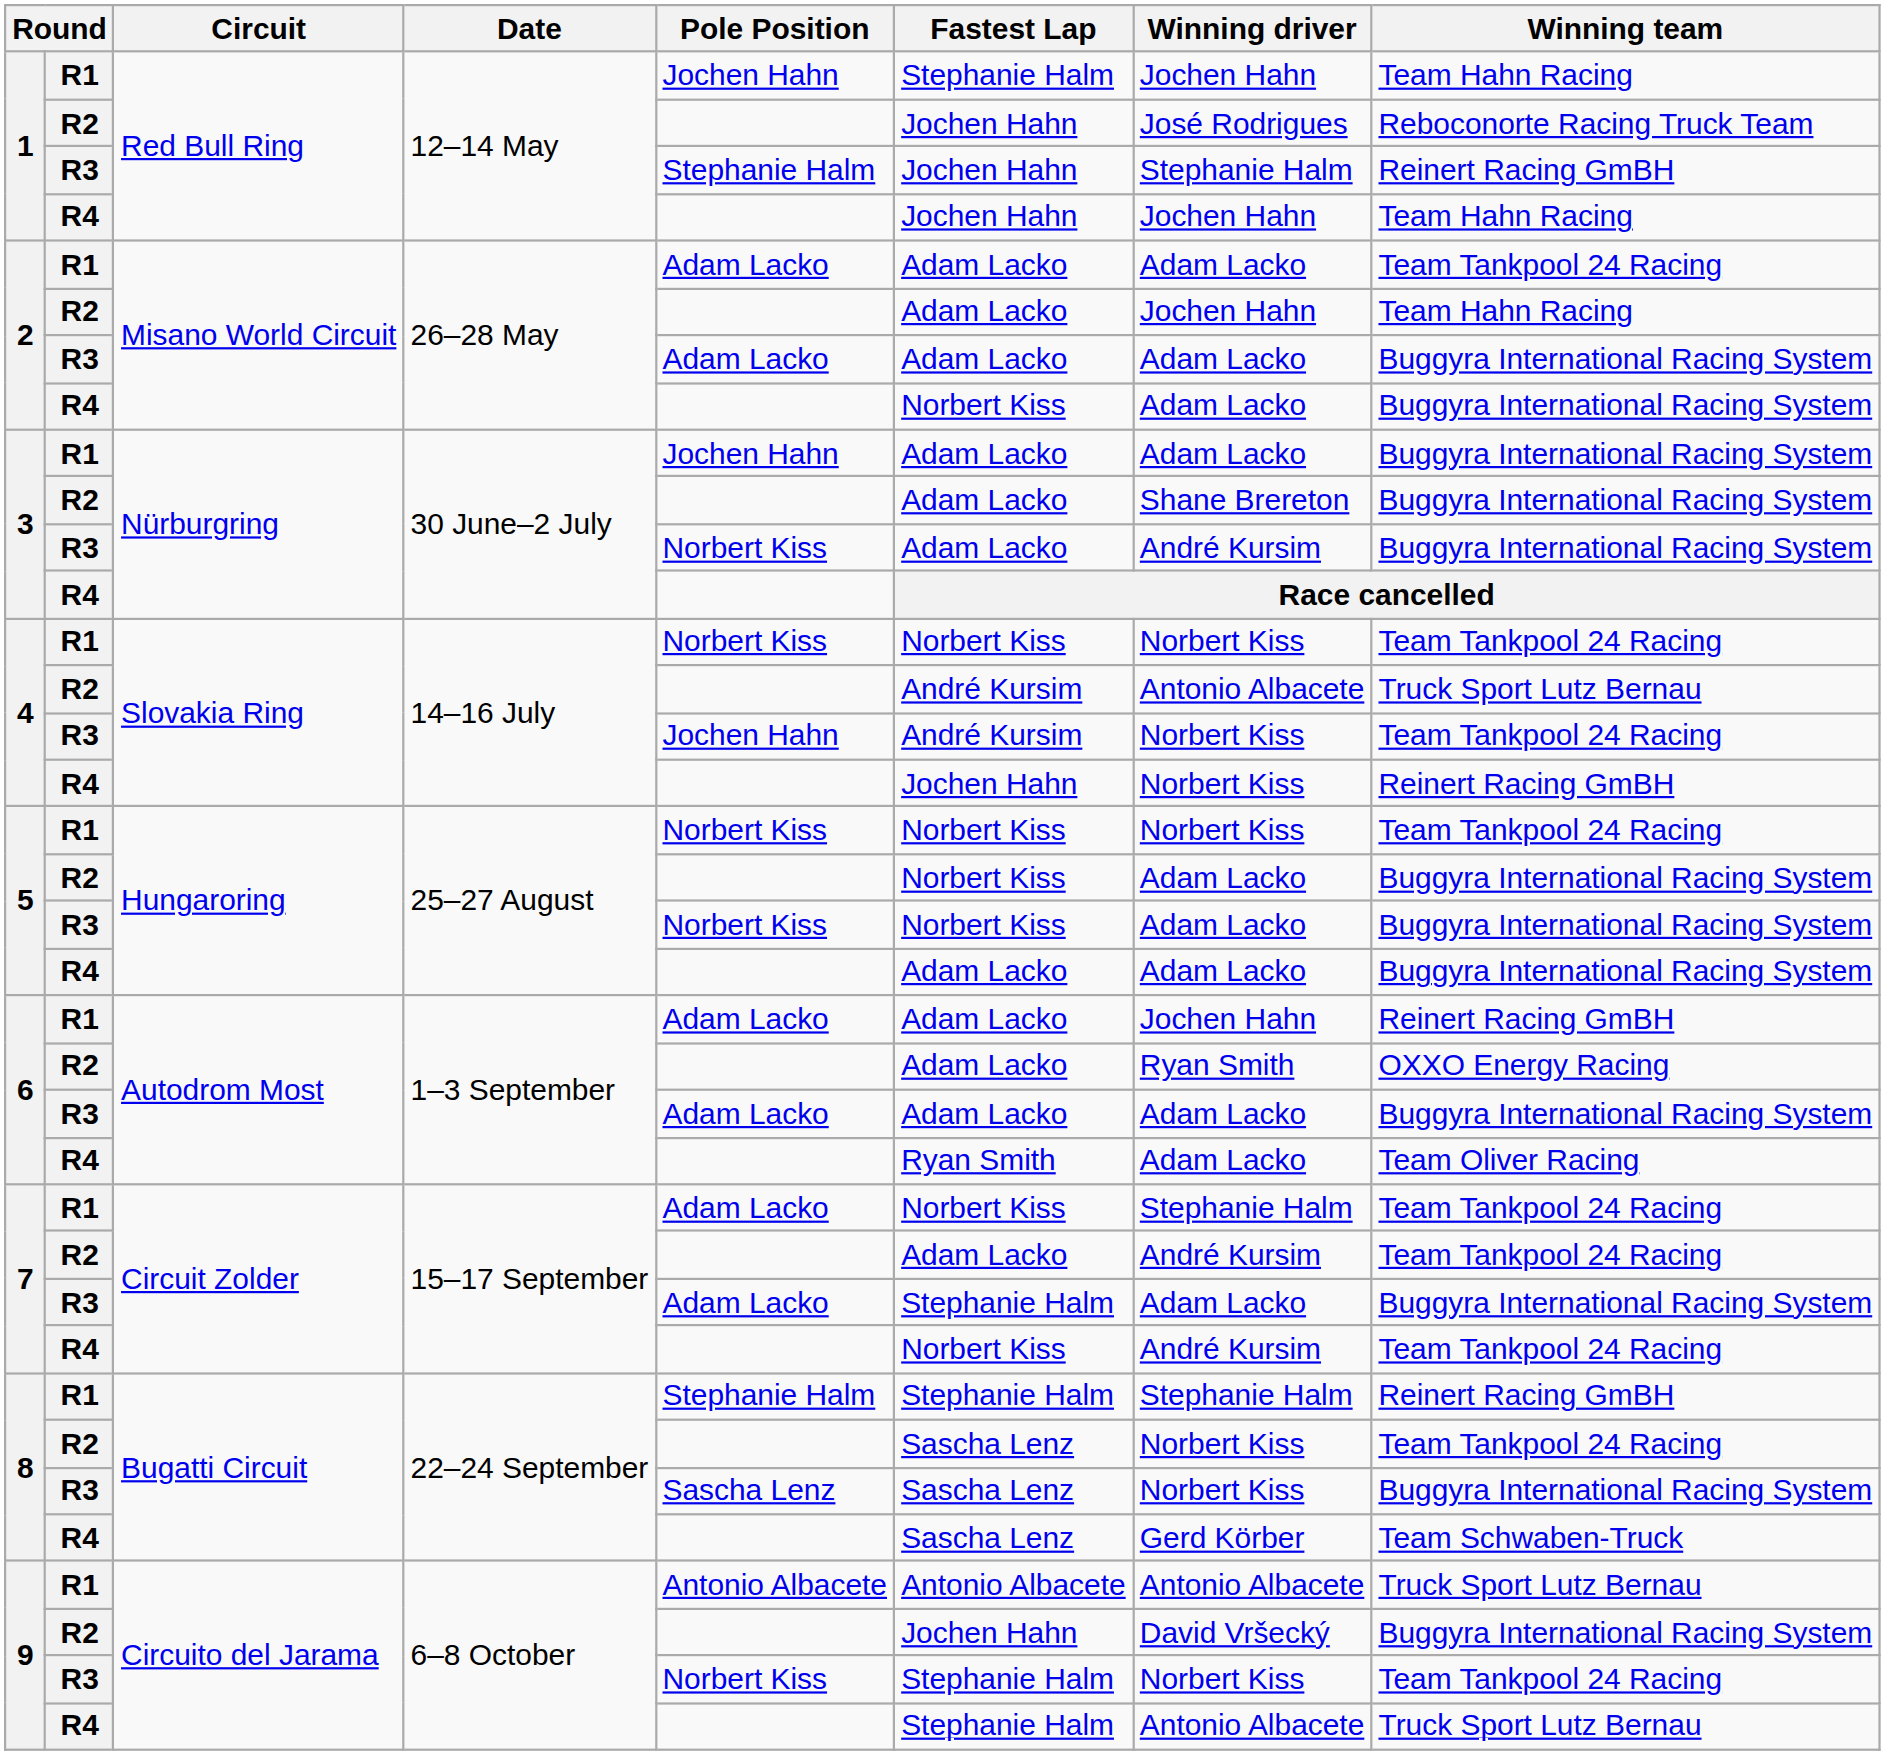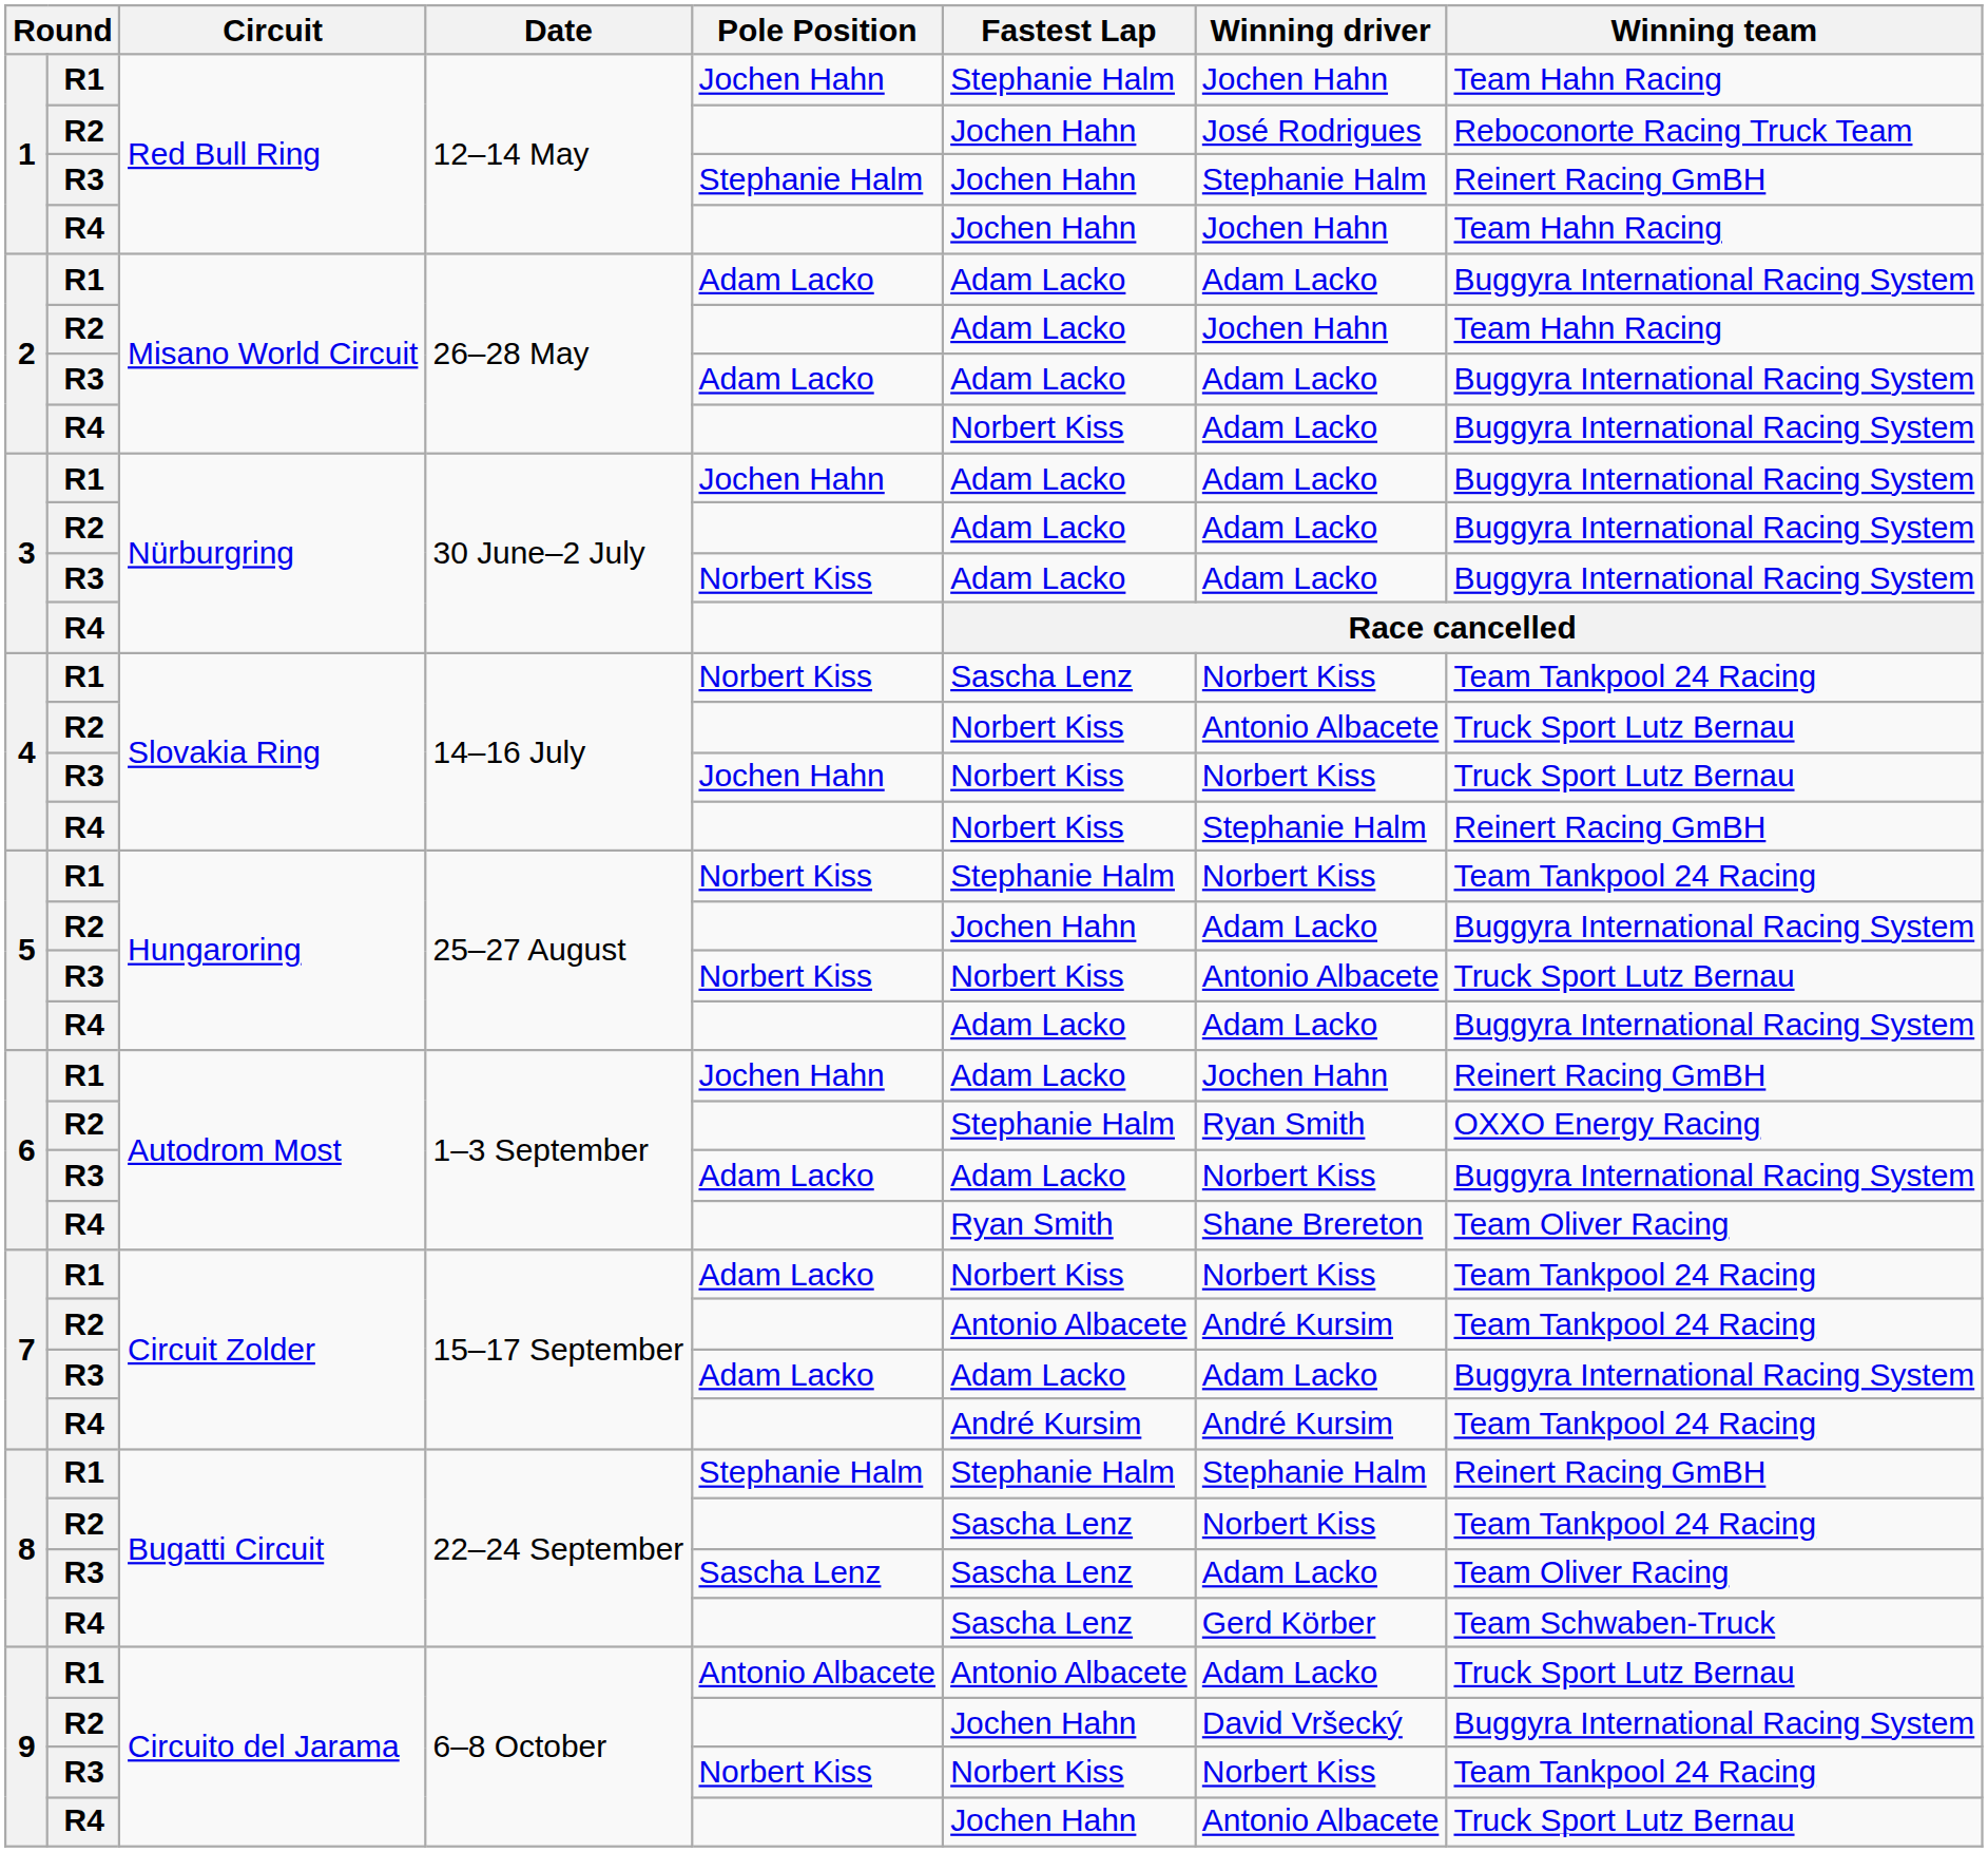 <table class="wikitable" style="font-size: 85%">
 <tr>
 <th colspan=2>Round</th>
 <th>Circuit</th>
 <th>Date</th>
 <th>Pole Position</th>
 <th>Fastest Lap</th>
 <th>Winning driver</th>
 <th>Winning team</th>
 </tr>
 <tr>
 <th rowspan=4>1</th>
 <th>R1</th>
 <td rowspan=4> <a href='#'>Red Bull Ring</a></td>
 <td rowspan=4>12–14 May</td>
 <td> <a href='#'>Jochen Hahn</a></td>
 <td> <a href='#'>Stephanie Halm</a></td>
 <td> <a href='#'>Jochen Hahn</a></td>
 <td> <a href='#'>Team Hahn Racing</a></td>
 </tr>
 <tr>
 <th>R2</th>
 <td></td>
 <td> <a href='#'>Jochen Hahn</a></td>
 <td> <a href='#'>José Rodrigues</a></td>
 <td> <a href='#'>Reboconorte Racing Truck Team</a></td>
 </tr>
 <tr>
 <th>R3</th>
 <td> <a href='#'>Stephanie Halm</a></td>
 <td> <a href='#'>Jochen Hahn</a></td>
 <td> <a href='#'>Stephanie Halm</a></td>
 <td> <a href='#'>Reinert Racing GmBH</a></td>
 </tr>
 <tr>
 <th>R4</th>
 <td></td>
 <td> <a href='#'>Jochen Hahn</a></td>
 <td> <a href='#'>Jochen Hahn</a></td>
 <td> <a href='#'>Team Hahn Racing</a></td>
 </tr>
 <tr>
 <th rowspan=4>2</th>
 <th>R1</th>
 <td rowspan=4> <a href='#'>Misano World Circuit</a></td>
 <td rowspan=4>26–28 May</td>
 <td> <a href='#'>Adam Lacko</a></td>
 <td> <a href='#'>Adam Lacko</a></td>
 <td> <a href='#'>Adam Lacko</a></td>
-<td> <a href='#'>Team Tankpool 24 Racing</a></td>
+<td> <a href='#'>Buggyra International Racing System</a></td>
 </tr>
 <tr>
 <th>R2</th>
 <td></td>
 <td> <a href='#'>Adam Lacko</a></td>
 <td> <a href='#'>Jochen Hahn</a></td>
 <td> <a href='#'>Team Hahn Racing</a></td>
 </tr>
 <tr>
 <th>R3</th>
 <td> <a href='#'>Adam Lacko</a></td>
 <td> <a href='#'>Adam Lacko</a></td>
 <td> <a href='#'>Adam Lacko</a></td>
 <td> <a href='#'>Buggyra International Racing System</a></td>
 </tr>
 <tr>
 <th>R4</th>
 <td></td>
 <td> <a href='#'>Norbert Kiss</a></td>
 <td> <a href='#'>Adam Lacko</a></td>
 <td> <a href='#'>Buggyra International Racing System</a></td>
 </tr>
 <tr>
 <th rowspan=4>3</th>
 <th>R1</th>
 <td rowspan=4> <a href='#'>Nürburgring</a></td>
 <td rowspan=4>30 June–2 July</td>
 <td> <a href='#'>Jochen Hahn</a></td>
 <td> <a href='#'>Adam Lacko</a></td>
 <td> <a href='#'>Adam Lacko</a></td>
 <td> <a href='#'>Buggyra International Racing System</a></td>
 </tr>
 <tr>
 <th>R2</th>
 <td></td>
 <td> <a href='#'>Adam Lacko</a></td>
-<td> <a href='#'>Shane Brereton</a></td>
+<td> <a href='#'>Adam Lacko</a></td>
 <td> <a href='#'>Buggyra International Racing System</a></td>
 </tr>
 <tr>
 <th>R3</th>
 <td> <a href='#'>Norbert Kiss</a></td>
 <td> <a href='#'>Adam Lacko</a></td>
-<td> <a href='#'>André Kursim</a></td>
+<td> <a href='#'>Adam Lacko</a></td>
 <td> <a href='#'>Buggyra International Racing System</a></td>
 </tr>
 <tr>
 <th>R4</th>
 <td></td>
 <th colspan=3>Race cancelled </th>
 </tr>
 <tr>
 <th rowspan=4>4</th>
 <th>R1</th>
 <td rowspan=4> <a href='#'>Slovakia Ring</a></td>
 <td rowspan=4>14–16 July</td>
 <td> <a href='#'>Norbert Kiss</a></td>
-<td> <a href='#'>Norbert Kiss</a></td>
+<td> <a href='#'>Sascha Lenz</a></td>
 <td> <a href='#'>Norbert Kiss</a></td>
 <td> <a href='#'>Team Tankpool 24 Racing</a></td>
 </tr>
 <tr>
 <th>R2</th>
 <td></td>
-<td> <a href='#'>André Kursim</a></td>
+<td> <a href='#'>Norbert Kiss</a></td>
 <td> <a href='#'>Antonio Albacete</a></td>
 <td> <a href='#'>Truck Sport Lutz Bernau</a></td>
 </tr>
 <tr>
 <th>R3</th>
 <td> <a href='#'>Jochen Hahn</a></td>
-<td> <a href='#'>André Kursim</a></td>
 <td> <a href='#'>Norbert Kiss</a></td>
-<td> <a href='#'>Team Tankpool 24 Racing</a></td>
+<td> <a href='#'>Norbert Kiss</a></td>
+<td> <a href='#'>Truck Sport Lutz Bernau</a></td>
 </tr>
 <tr>
 <th>R4</th>
 <td></td>
-<td> <a href='#'>Jochen Hahn</a></td>
 <td> <a href='#'>Norbert Kiss</a></td>
+<td> <a href='#'>Stephanie Halm</a></td>
 <td> <a href='#'>Reinert Racing GmBH</a></td>
 </tr>
 <tr>
 <th rowspan=4>5</th>
 <th>R1</th>
 <td rowspan=4> <a href='#'>Hungaroring</a></td>
 <td rowspan=4>25–27 August</td>
 <td> <a href='#'>Norbert Kiss</a></td>
-<td> <a href='#'>Norbert Kiss</a></td>
+<td> <a href='#'>Stephanie Halm</a></td>
 <td> <a href='#'>Norbert Kiss</a></td>
 <td> <a href='#'>Team Tankpool 24 Racing</a></td>
 </tr>
 <tr>
 <th>R2</th>
 <td></td>
-<td> <a href='#'>Norbert Kiss</a></td>
+<td> <a href='#'>Jochen Hahn</a></td>
 <td> <a href='#'>Adam Lacko</a></td>
 <td> <a href='#'>Buggyra International Racing System</a></td>
 </tr>
 <tr>
 <th>R3</th>
 <td> <a href='#'>Norbert Kiss</a></td>
 <td> <a href='#'>Norbert Kiss</a></td>
-<td> <a href='#'>Adam Lacko</a></td>
-<td> <a href='#'>Buggyra International Racing System</a></td>
+<td> <a href='#'>Antonio Albacete</a></td>
+<td> <a href='#'>Truck Sport Lutz Bernau</a></td>
 </tr>
 <tr>
 <th>R4</th>
 <td></td>
 <td> <a href='#'>Adam Lacko</a></td>
 <td> <a href='#'>Adam Lacko</a></td>
 <td> <a href='#'>Buggyra International Racing System</a></td>
 </tr>
 <tr>
 <th rowspan=4>6</th>
 <th>R1</th>
 <td rowspan=4> <a href='#'>Autodrom Most</a></td>
 <td rowspan=4>1–3 September</td>
-<td> <a href='#'>Adam Lacko</a></td>
+<td> <a href='#'>Jochen Hahn</a></td>
 <td> <a href='#'>Adam Lacko</a></td>
 <td> <a href='#'>Jochen Hahn</a></td>
 <td> <a href='#'>Reinert Racing GmBH</a></td>
 </tr>
 <tr>
 <th>R2</th>
 <td></td>
-<td> <a href='#'>Adam Lacko</a></td>
+<td> <a href='#'>Stephanie Halm</a></td>
 <td> <a href='#'>Ryan Smith</a></td>
 <td> <a href='#'>OXXO Energy Racing</a></td>
+</tr>
+<tr>
+<th>R3</th>
+<td> <a href='#'>Adam Lacko</a></td>
+<td> <a href='#'>Adam Lacko</a></td>
+<td> <a href='#'>Norbert Kiss</a></td>
+<td> <a href='#'>Buggyra International Racing System</a></td>
+</tr>
+<tr>
+<th>R4</th>
+<td></td>
+<td> <a href='#'>Ryan Smith</a></td>
+<td> <a href='#'>Shane Brereton</a></td>
+<td> <a href='#'>Team Oliver Racing</a></td>
+</tr>
+<tr>
+<th rowspan=4>7</th>
+<th>R1</th>
+<td rowspan=4> <a href='#'>Circuit Zolder</a></td>
+<td rowspan=4>15–17 September</td>
+<td> <a href='#'>Adam Lacko</a></td>
+<td> <a href='#'>Norbert Kiss</a></td>
+<td> <a href='#'>Norbert Kiss</a></td>
+<td> <a href='#'>Team Tankpool 24 Racing</a></td>
+</tr>
+<tr>
+<th>R2</th>
+<td></td>
+<td> <a href='#'>Antonio Albacete</a></td>
+<td> <a href='#'>André Kursim</a></td>
+<td> <a href='#'>Team Tankpool 24 Racing</a></td>
 </tr>
 <tr>
 <th>R3</th>
 <td> <a href='#'>Adam Lacko</a></td>
 <td> <a href='#'>Adam Lacko</a></td>
 <td> <a href='#'>Adam Lacko</a></td>
 <td> <a href='#'>Buggyra International Racing System</a></td>
 </tr>
 <tr>
 <th>R4</th>
 <td></td>
-<td> <a href='#'>Ryan Smith</a></td>
-<td> <a href='#'>Adam Lacko</a></td>
-<td> <a href='#'>Team Oliver Racing</a></td>
-</tr>
-<tr>
-<th rowspan=4>7</th>
-<th>R1</th>
-<td rowspan=4> <a href='#'>Circuit Zolder</a></td>
-<td rowspan=4>15–17 September</td>
-<td> <a href='#'>Adam Lacko</a></td>
-<td> <a href='#'>Norbert Kiss</a></td>
-<td> <a href='#'>Stephanie Halm</a></td>
-<td> <a href='#'>Team Tankpool 24 Racing</a></td>
-</tr>
-<tr>
-<th>R2</th>
-<td></td>
-<td> <a href='#'>Adam Lacko</a></td>
 <td> <a href='#'>André Kursim</a></td>
-<td> <a href='#'>Team Tankpool 24 Racing</a></td>
-</tr>
-<tr>
-<th>R3</th>
-<td> <a href='#'>Adam Lacko</a></td>
-<td> <a href='#'>Stephanie Halm</a></td>
-<td> <a href='#'>Adam Lacko</a></td>
-<td> <a href='#'>Buggyra International Racing System</a></td>
-</tr>
-<tr>
-<th>R4</th>
-<td></td>
-<td> <a href='#'>Norbert Kiss</a></td>
 <td> <a href='#'>André Kursim</a></td>
 <td> <a href='#'>Team Tankpool 24 Racing</a></td>
 </tr>
 <tr>
 <th rowspan=4>8</th>
 <th>R1</th>
 <td rowspan=4> <a href='#'>Bugatti Circuit</a></td>
 <td rowspan=4>22–24 September</td>
 <td> <a href='#'>Stephanie Halm</a></td>
 <td> <a href='#'>Stephanie Halm</a></td>
 <td> <a href='#'>Stephanie Halm</a></td>
 <td> <a href='#'>Reinert Racing GmBH</a></td>
 </tr>
 <tr>
 <th>R2</th>
 <td></td>
 <td> <a href='#'>Sascha Lenz</a></td>
 <td> <a href='#'>Norbert Kiss</a></td>
 <td> <a href='#'>Team Tankpool 24 Racing</a></td>
 </tr>
 <tr>
 <th>R3</th>
 <td> <a href='#'>Sascha Lenz</a></td>
 <td> <a href='#'>Sascha Lenz</a></td>
-<td> <a href='#'>Norbert Kiss</a></td>
-<td> <a href='#'>Buggyra International Racing System</a></td>
+<td> <a href='#'>Adam Lacko</a></td>
+<td> <a href='#'>Team Oliver Racing</a></td>
 </tr>
 <tr>
 <th>R4</th>
 <td></td>
 <td> <a href='#'>Sascha Lenz</a></td>
 <td> <a href='#'>Gerd Körber</a></td>
 <td> <a href='#'>Team Schwaben-Truck</a></td>
 </tr>
 <tr>
 <th rowspan=4>9</th>
 <th>R1</th>
 <td rowspan=4> <a href='#'>Circuito del Jarama</a></td>
 <td rowspan=4>6–8 October</td>
 <td> <a href='#'>Antonio Albacete</a></td>
 <td> <a href='#'>Antonio Albacete</a></td>
-<td> <a href='#'>Antonio Albacete</a></td>
+<td> <a href='#'>Adam Lacko</a></td>
 <td> <a href='#'>Truck Sport Lutz Bernau</a></td>
 </tr>
 <tr>
 <th>R2</th>
 <td></td>
 <td> <a href='#'>Jochen Hahn</a></td>
 <td> <a href='#'>David Vršecký</a></td>
 <td> <a href='#'>Buggyra International Racing System</a></td>
 </tr>
 <tr>
 <th>R3</th>
 <td> <a href='#'>Norbert Kiss</a></td>
-<td> <a href='#'>Stephanie Halm</a></td>
+<td> <a href='#'>Norbert Kiss</a></td>
 <td> <a href='#'>Norbert Kiss</a></td>
 <td> <a href='#'>Team Tankpool 24 Racing</a></td>
 </tr>
 <tr>
 <th>R4</th>
 <td></td>
-<td> <a href='#'>Stephanie Halm</a></td>
+<td> <a href='#'>Jochen Hahn</a></td>
 <td> <a href='#'>Antonio Albacete</a></td>
 <td> <a href='#'>Truck Sport Lutz Bernau</a></td>
 </tr>
 </table>
